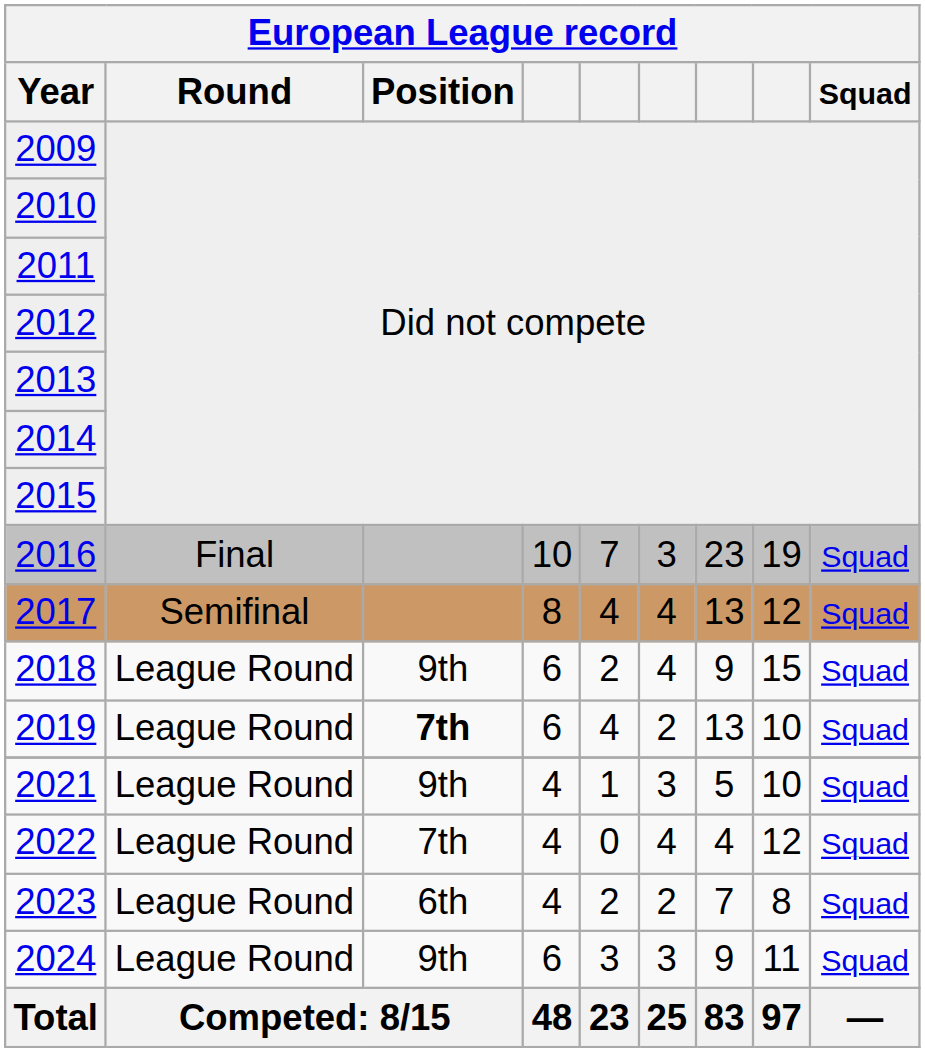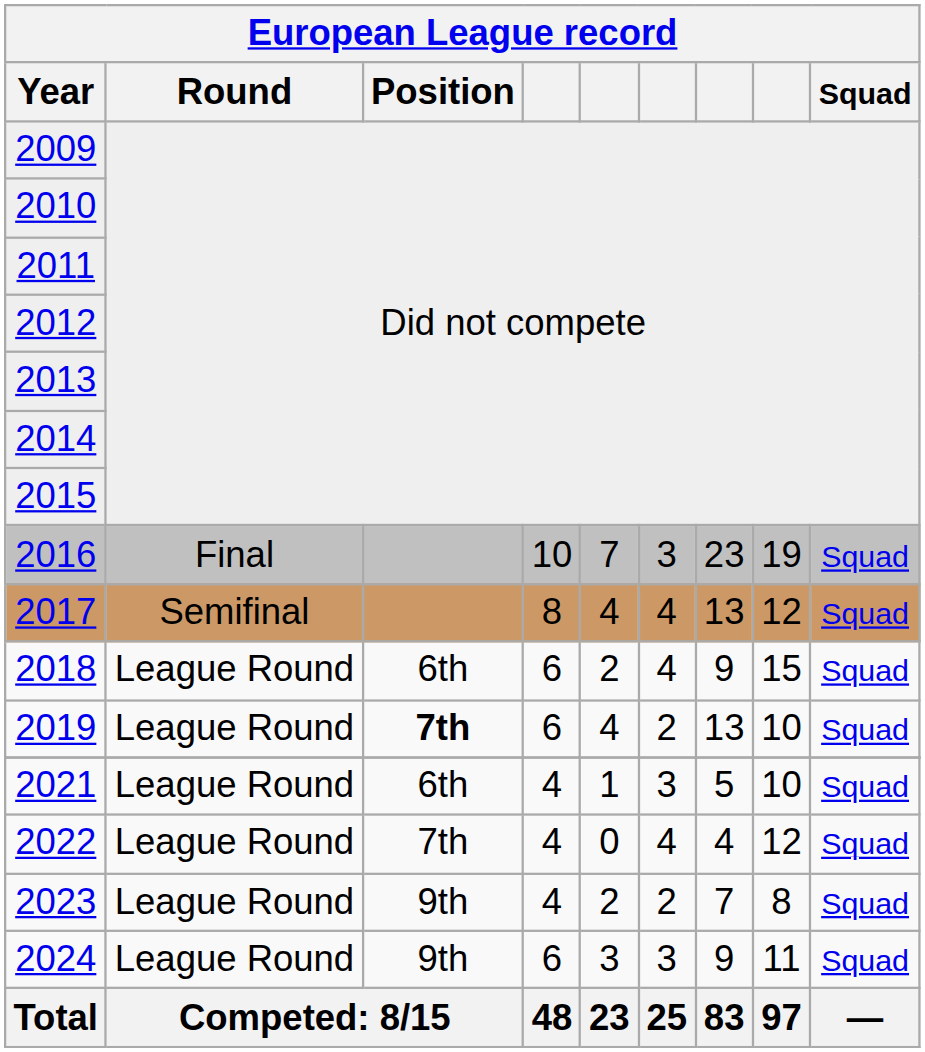 <table class="wikitable" style="text-align: center;">
 <tr>
 <th colspan=10><a href='#'>European League record</a></th>
 </tr>
 <tr>
 <th>Year</th>
 <th>Round</th>
 <th>Position</th>
 <th></th>
 <th></th>
 <th></th>
 <th></th>
 <th></th>
 <th><small>Squad</small></th>
 </tr>
 <tr bgcolor="efefef">
 <td> <a href='#'>2009</a></td>
 <td colspan="8" rowspan="7">Did not compete</td>
 </tr>
 <tr bgcolor="efefef">
 <td> <a href='#'>2010</a></td>
 </tr>
 <tr bgcolor="efefef">
 <td> <a href='#'>2011</a></td>
 </tr>
 <tr bgcolor="efefef">
 <td> <a href='#'>2012</a></td>
 </tr>
 <tr bgcolor="efefef">
 <td> <a href='#'>2013</a></td>
 </tr>
 <tr bgcolor="efefef">
 <td> <a href='#'>2014</a></td>
 </tr>
 <tr bgcolor="efefef">
 <td> <a href='#'>2015</a></td>
 </tr>
 <tr bgcolor="silver">
 <td> <a href='#'>2016</a></td>
 <td>Final</td>
 <td></td>
 <td>10</td>
 <td>7</td>
 <td>3</td>
 <td>23</td>
 <td>19</td>
 <td><small><a href='#'>Squad</a></small></td>
 </tr>
 <tr bgcolor="#cc9966">
 <td> <a href='#'>2017</a></td>
 <td>Semifinal</td>
 <td></td>
 <td>8</td>
 <td>4</td>
 <td>4</td>
 <td>13</td>
 <td>12</td>
 <td><small><a href='#'>Squad</a></small></td>
 </tr>
 <tr>
 <td> <a href='#'>2018</a></td>
 <td>League Round</td>
-<td>9th</td>
+<td>6th</td>
 <td>6</td>
 <td>2</td>
 <td>4</td>
 <td>9</td>
 <td>15</td>
 <td><small><a href='#'>Squad</a></small></td>
 </tr>
 <tr>
 <td> <a href='#'>2019</a></td>
 <td>League Round</td>
 <td><strong>7th</strong></td>
 <td>6</td>
 <td>4</td>
 <td>2</td>
 <td>13</td>
 <td>10</td>
 <td><small><a href='#'>Squad</a></small></td>
 </tr>
 <tr bgcolor="efefef">
 </tr>
 <tr>
 <td> <a href='#'>2021</a></td>
 <td>League Round</td>
-<td>9th</td>
+<td>6th</td>
 <td>4</td>
 <td>1</td>
 <td>3</td>
 <td>5</td>
 <td>10</td>
 <td><small><a href='#'>Squad</a></small></td>
 </tr>
 <tr>
 <td> <a href='#'>2022</a></td>
 <td>League Round</td>
 <td>7th</td>
 <td>4</td>
 <td>0</td>
 <td>4</td>
 <td>4</td>
 <td>12</td>
 <td><small><a href='#'>Squad</a></small></td>
 </tr>
 <tr>
 <td> <a href='#'>2023</a></td>
 <td>League Round</td>
-<td>6th</td>
+<td>9th</td>
 <td>4</td>
 <td>2</td>
 <td>2</td>
 <td>7</td>
 <td>8</td>
 <td><small><a href='#'>Squad</a></small></td>
 </tr>
 <tr>
 <td> <a href='#'>2024</a></td>
 <td>League Round</td>
 <td>9th</td>
 <td>6</td>
 <td>3</td>
 <td>3</td>
 <td>9</td>
 <td>11</td>
 <td><small><a href='#'>Squad</a></small></td>
 </tr>
 <tr>
 <th>Total</th>
 <th colspan="2">Competed: 8/15</th>
 <th>48</th>
 <th>23</th>
 <th>25</th>
 <th>83</th>
 <th>97</th>
 <th>—</th>
 </tr>
 </table>
